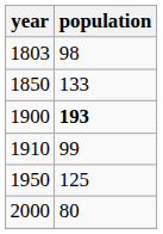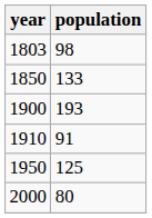 <table class="wikitable">
 <tr>
 <th>year</th>
 <th>population</th>
 </tr>
 <tr>
 <td>1803</td>
 <td>98</td>
 </tr>
 <tr>
 <td>1850</td>
 <td>133</td>
 </tr>
 <tr>
 <td>1900</td>
-<td><strong>193</strong></td>
+<td>193</td>
 </tr>
 <tr>
 <td>1910</td>
-<td>99</td>
+<td>91</td>
 </tr>
 <tr>
 <td>1950</td>
 <td>125</td>
 </tr>
 <tr>
 <td>2000</td>
 <td>80</td>
 </tr>
 <tr>
 </tr>
 </table>
